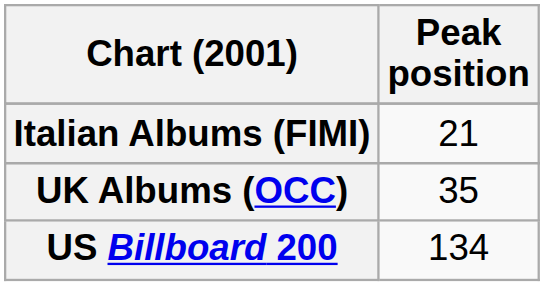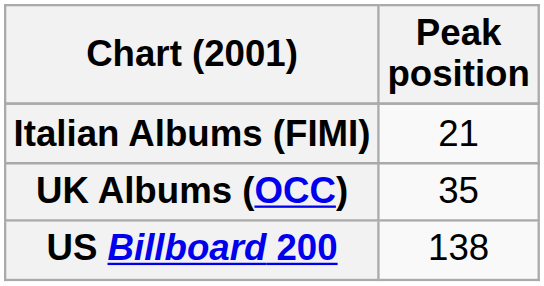 <table class="wikitable sortable plainrowheaders">
 <tr>
 <th scope="col">Chart (2001)</th>
 <th scope="col">Peak<br>position</th>
 </tr>
 <tr>
 </tr>
 <tr>
 </tr>
 <tr>
 </tr>
 <tr>
 </tr>
 <tr>
 </tr>
 <tr>
 </tr>
 <tr>
 </tr>
 <tr>
 </tr>
 <tr>
 <th scope="row">Italian Albums (FIMI)</th>
 <td align=center>21</td>
 </tr>
 <tr>
 </tr>
 <tr>
 </tr>
 <tr>
 </tr>
 <tr>
 <th scope="row">UK Albums (<a href='#'>OCC</a>)</th>
 <td align="center">35</td>
 </tr>
 <tr>
 <th scope="row">US <a href='#'><em>Billboard</em> 200</a></th>
-<td align="center">134</td>
+<td align="center">138</td>
 </tr>
 </table>
